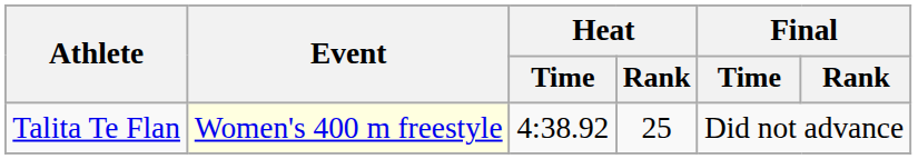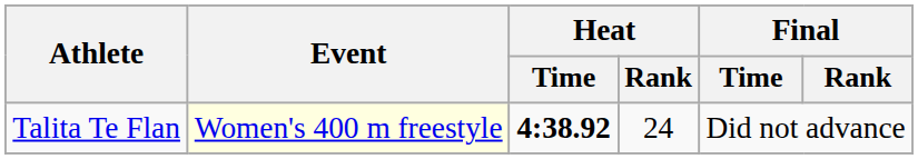 <table class=wikitable style="font-size:90%">
 <tr>
 <th rowspan="2">Athlete</th>
 <th rowspan="2">Event</th>
 <th colspan="2">Heat</th>
 <th colspan="2">Final</th>
 </tr>
 <tr style="font-size:95%">
 <th>Time</th>
 <th>Rank</th>
 <th>Time</th>
 <th>Rank</th>
 </tr>
 <tr align=center>
 <td align=left><a href='#'>Talita Te Flan</a></td>
 <td align=left style="background: lightyellow;"><a href='#'>Women's 400 m freestyle</a></td>
-<td>4:38.92</td>
-<td>25</td>
+<td><strong>4:38.92</strong></td>
+<td>24</td>
 <td colspan=2>Did not advance</td>
 </tr>
 </table>
